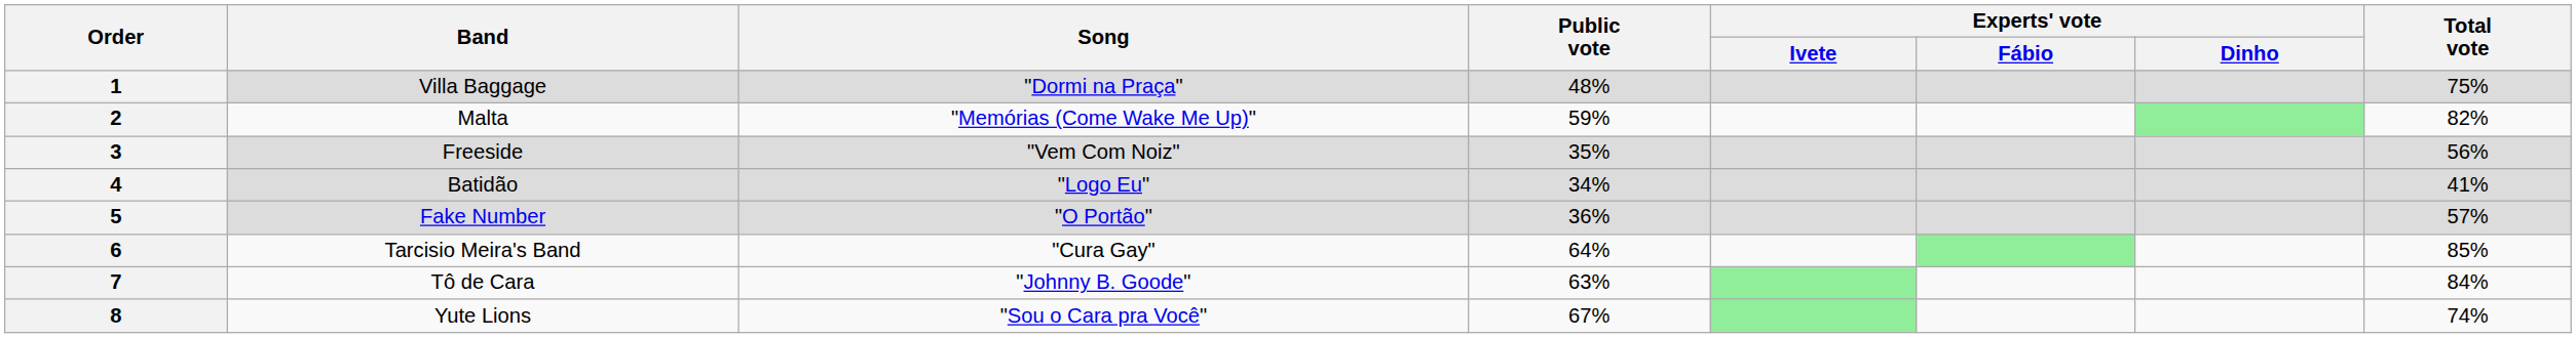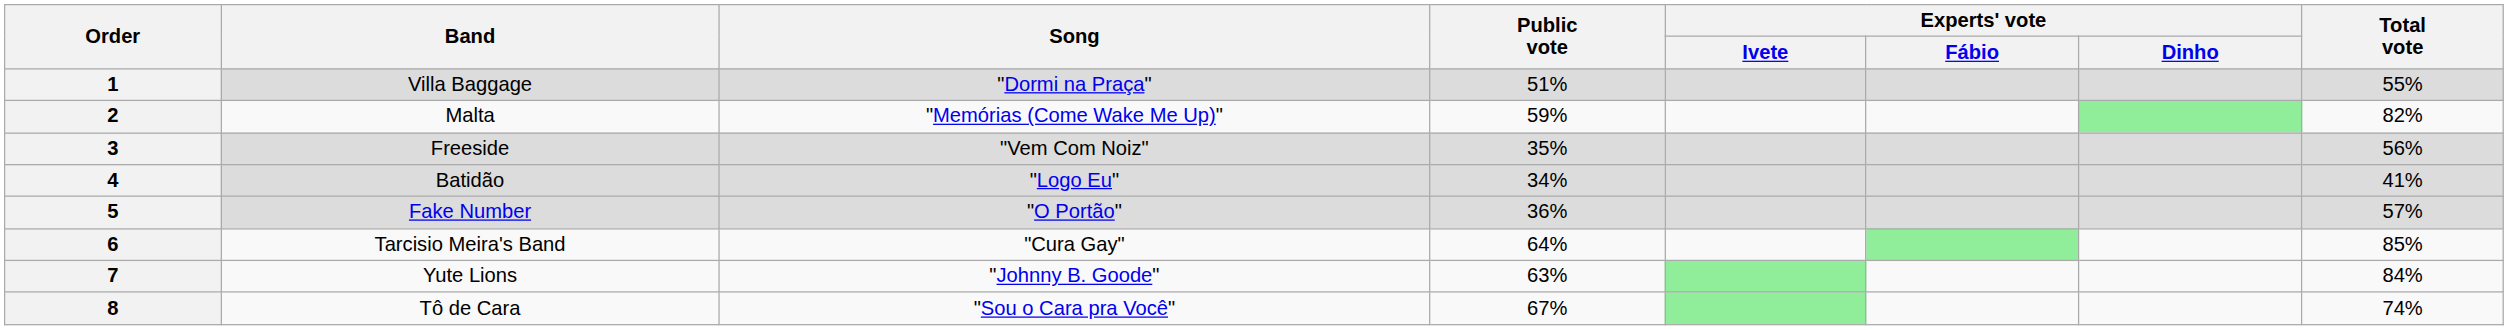 <table class="wikitable" style="text-align: center;width:100%;">
 <tr>
 <th width="010" rowspan=2>Order</th>
 <th width="110" rowspan=2>Band</th>
 <th width="160" rowspan=2>Song</th>
 <th width="040" rowspan=2>Public<br>vote</th>
 <th width="120" colspan=3>Experts' vote</th>
 <th width="040" rowspan=2>Total<br>vote</th>
 </tr>
 <tr>
 <th width="40"><a href='#'>Ivete</a></th>
 <th width="40"><a href='#'>Fábio</a></th>
 <th width="40"><a href='#'>Dinho</a></th>
 </tr>
 <tr>
 <th>1</th>
 <td bgcolor="DCDCDC">Villa Baggage</td>
 <td bgcolor="DCDCDC">"<a href='#'>Dormi na Praça</a>"</td>
-<td bgcolor="DCDCDC">48%</td>
+<td bgcolor="DCDCDC">51%</td>
 <td bgcolor="DCDCDC"></td>
 <td bgcolor="DCDCDC"></td>
 <td bgcolor="DCDCDC"></td>
-<td bgcolor="DCDCDC">75%</td>
+<td bgcolor="DCDCDC">55%</td>
 </tr>
 <tr>
 <th>2</th>
 <td>Malta</td>
 <td>"<a href='#'>Memórias (Come Wake Me Up)</a>"</td>
 <td>59%</td>
 <td></td>
 <td></td>
 <td bgcolor="90EE9B"></td>
 <td>82%</td>
 </tr>
 <tr>
 <th>3</th>
 <td bgcolor="DCDCDC">Freeside</td>
 <td bgcolor="DCDCDC">"Vem Com Noiz"</td>
 <td bgcolor="DCDCDC">35%</td>
 <td bgcolor="DCDCDC"></td>
 <td bgcolor="DCDCDC"></td>
 <td bgcolor="DCDCDC"></td>
 <td bgcolor="DCDCDC">56%</td>
 </tr>
 <tr>
 <th>4</th>
 <td bgcolor="DCDCDC">Batidão</td>
 <td bgcolor="DCDCDC">"<a href='#'>Logo Eu</a>"</td>
 <td bgcolor="DCDCDC">34%</td>
 <td bgcolor="DCDCDC"></td>
 <td bgcolor="DCDCDC"></td>
 <td bgcolor="DCDCDC"></td>
 <td bgcolor="DCDCDC">41%</td>
 </tr>
 <tr>
 <th>5</th>
 <td bgcolor="DCDCDC"><a href='#'>Fake Number</a></td>
 <td bgcolor="DCDCDC">"<a href='#'>O Portão</a>"</td>
 <td bgcolor="DCDCDC">36%</td>
 <td bgcolor="DCDCDC"></td>
 <td bgcolor="DCDCDC"></td>
 <td bgcolor="DCDCDC"></td>
 <td bgcolor="DCDCDC">57%</td>
 </tr>
 <tr>
 <th>6</th>
 <td>Tarcisio Meira's Band</td>
 <td>"Cura Gay"</td>
 <td>64%</td>
 <td></td>
 <td bgcolor="90EE9B"></td>
 <td></td>
 <td>85%</td>
 </tr>
 <tr>
 <th>7</th>
-<td>Tô de Cara</td>
+<td>Yute Lions</td>
 <td>"<a href='#'>Johnny B. Goode</a>"</td>
 <td>63%</td>
 <td bgcolor="90EE9B"></td>
 <td></td>
 <td></td>
 <td>84%</td>
 </tr>
 <tr>
 <th>8</th>
-<td>Yute Lions</td>
+<td>Tô de Cara</td>
 <td>"<a href='#'>Sou o Cara pra Você</a>"</td>
 <td>67%</td>
 <td bgcolor="90EE9B"></td>
 <td></td>
 <td></td>
 <td>74%</td>
 </tr>
 </table>
